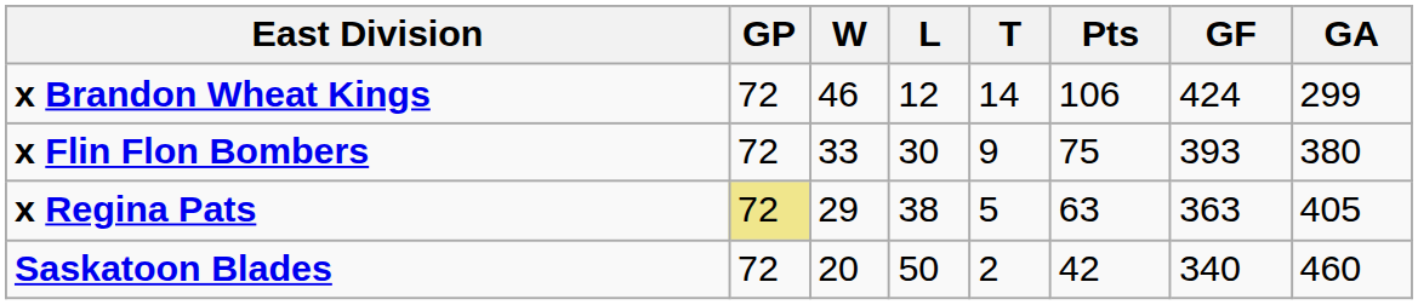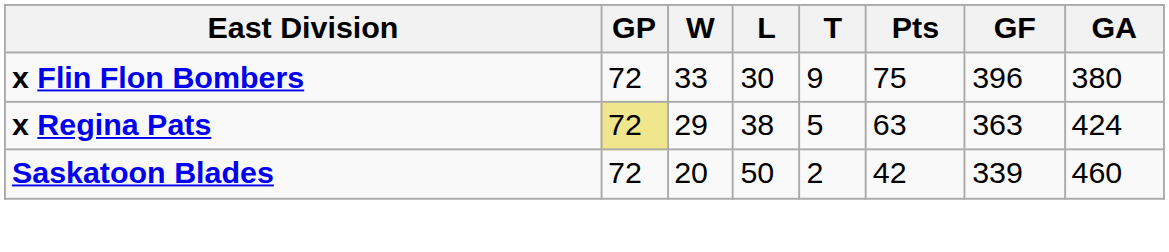 <table class="wikitable">
 <tr>
 <th width="45%">East Division</th>
 <th width="5%">GP</th>
 <th width="5%">W</th>
 <th width="5%">L</th>
 <th width="5%">T</th>
 <th width="7.5%">Pts</th>
 <th width="7.5%">GF</th>
 <th width="7.5%">GA</th>
 </tr>
 <tr>
-<td><strong>x <a href='#'>Brandon Wheat Kings</a></strong></td>
-<td>72</td>
-<td>46</td>
-<td>12</td>
-<td>14</td>
-<td>106</td>
-<td>424</td>
-<td>299</td>
-</tr>
-<tr>
 <td><strong>x <a href='#'>Flin Flon Bombers</a></strong></td>
 <td>72</td>
 <td>33</td>
 <td>30</td>
 <td>9</td>
 <td>75</td>
-<td>393</td>
+<td>396</td>
 <td>380</td>
 </tr>
 <tr>
 <td><strong>x <a href='#'>Regina Pats</a></strong></td>
 <td style="background: khaki;">72</td>
 <td>29</td>
 <td>38</td>
 <td>5</td>
 <td>63</td>
 <td>363</td>
-<td>405</td>
+<td>424</td>
 </tr>
 <tr>
 <td><strong><a href='#'>Saskatoon Blades</a></strong></td>
 <td>72</td>
 <td>20</td>
 <td>50</td>
 <td>2</td>
 <td>42</td>
-<td>340</td>
+<td>339</td>
 <td>460</td>
 </tr>
 </table>
